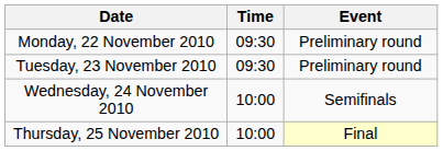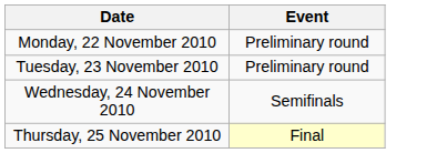 <table class = "wikitable" style="text-align:center;">
 <tr>
 <th width=220>Date</th>
-<th width=50>Time</th>
 <th width=150>Event</th>
 </tr>
 <tr>
 <td>Monday, 22 November 2010</td>
-<td>09:30</td>
 <td>Preliminary round</td>
 </tr>
 <tr>
 <td>Tuesday, 23 November 2010</td>
-<td>09:30</td>
 <td>Preliminary round</td>
 </tr>
 <tr>
 <td>Wednesday, 24 November 2010</td>
-<td>10:00</td>
 <td>Semifinals</td>
 </tr>
 <tr>
 <td>Thursday, 25 November 2010</td>
-<td>10:00</td>
 <td bgcolor=ffffcc>Final</td>
 </tr>
 </table>
